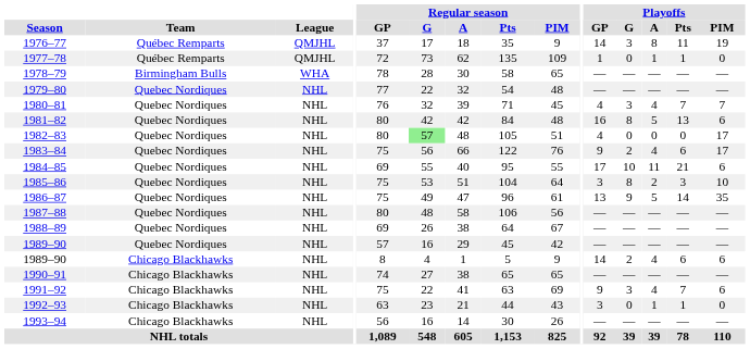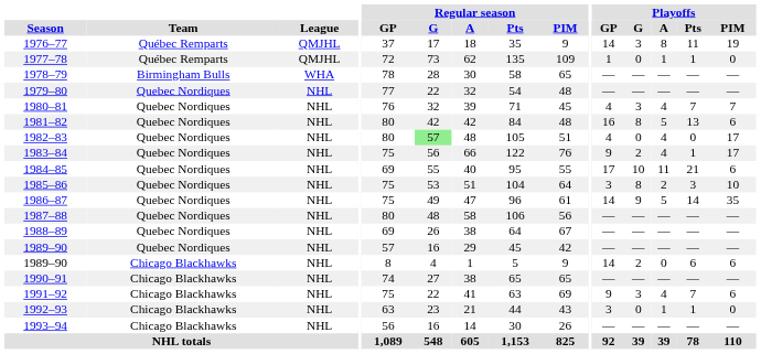 <table border="0" cellpadding="1" cellspacing="0" style="text-align:center; width:60em">
 <tr bgcolor="#e0e0e0">
 <th colspan="3" bgcolor="#ffffff"></th>
 <th rowspan="99" bgcolor="#ffffff"></th>
 <th colspan="5"><a href='#'>Regular season</a></th>
 <th rowspan="99" bgcolor="#ffffff"></th>
 <th colspan="5"><a href='#'>Playoffs</a></th>
 </tr>
 <tr bgcolor="#e0e0e0">
 <th><a href='#'>Season</a></th>
 <th>Team</th>
 <th>League</th>
 <th>GP</th>
 <th><a href='#'>G</a></th>
 <th><a href='#'>A</a></th>
 <th><a href='#'>Pts</a></th>
 <th><a href='#'>PIM</a></th>
 <th>GP</th>
 <th>G</th>
 <th>A</th>
 <th>Pts</th>
 <th>PIM</th>
 </tr>
 <tr>
 <td><a href='#'>1976–77</a></td>
 <td><a href='#'>Québec Remparts</a></td>
 <td><a href='#'>QMJHL</a></td>
 <td>37</td>
 <td>17</td>
 <td>18</td>
 <td>35</td>
 <td>9</td>
 <td>14</td>
 <td>3</td>
 <td>8</td>
 <td>11</td>
 <td>19</td>
 </tr>
 <tr bgcolor="#f0f0f0">
 <td><a href='#'>1977–78</a></td>
 <td>Québec Remparts</td>
 <td>QMJHL</td>
 <td>72</td>
 <td>73</td>
 <td>62</td>
 <td>135</td>
 <td>109</td>
 <td>1</td>
 <td>0</td>
 <td>1</td>
 <td>1</td>
 <td>0</td>
 </tr>
 <tr>
 <td><a href='#'>1978–79</a></td>
 <td><a href='#'>Birmingham Bulls</a></td>
 <td><a href='#'>WHA</a></td>
 <td>78</td>
 <td>28</td>
 <td>30</td>
 <td>58</td>
 <td>65</td>
 <td>—</td>
 <td>—</td>
 <td>—</td>
 <td>—</td>
 <td>—</td>
 </tr>
 <tr bgcolor="#f0f0f0">
 <td><a href='#'>1979–80</a></td>
 <td><a href='#'>Quebec Nordiques</a></td>
 <td><a href='#'>NHL</a></td>
 <td>77</td>
 <td>22</td>
 <td>32</td>
 <td>54</td>
 <td>48</td>
 <td>—</td>
 <td>—</td>
 <td>—</td>
 <td>—</td>
 <td>—</td>
 </tr>
 <tr>
 <td><a href='#'>1980–81</a></td>
 <td>Quebec Nordiques</td>
 <td>NHL</td>
 <td>76</td>
 <td>32</td>
 <td>39</td>
 <td>71</td>
 <td>45</td>
 <td>4</td>
 <td>3</td>
 <td>4</td>
 <td>7</td>
 <td>7</td>
 </tr>
 <tr bgcolor="#f0f0f0">
 <td><a href='#'>1981–82</a></td>
 <td>Quebec Nordiques</td>
 <td>NHL</td>
 <td>80</td>
 <td>42</td>
 <td>42</td>
 <td>84</td>
 <td>48</td>
 <td>16</td>
 <td>8</td>
 <td>5</td>
 <td>13</td>
 <td>6</td>
 </tr>
 <tr>
 <td><a href='#'>1982–83</a></td>
 <td>Quebec Nordiques</td>
 <td>NHL</td>
 <td>80</td>
 <td style="background: lightgreen;">57</td>
 <td>48</td>
 <td>105</td>
 <td>51</td>
 <td>4</td>
 <td>0</td>
-<td>0</td>
+<td>4</td>
 <td>0</td>
 <td>17</td>
 </tr>
 <tr bgcolor="#f0f0f0">
 <td><a href='#'>1983–84</a></td>
 <td>Quebec Nordiques</td>
 <td>NHL</td>
 <td>75</td>
 <td>56</td>
 <td>66</td>
 <td>122</td>
 <td>76</td>
 <td>9</td>
 <td>2</td>
 <td>4</td>
-<td>6</td>
+<td>1</td>
 <td>17</td>
 </tr>
 <tr>
 <td><a href='#'>1984–85</a></td>
 <td>Quebec Nordiques</td>
 <td>NHL</td>
 <td>69</td>
 <td>55</td>
 <td>40</td>
 <td>95</td>
 <td>55</td>
 <td>17</td>
 <td>10</td>
 <td>11</td>
 <td>21</td>
 <td>6</td>
 </tr>
 <tr bgcolor="#f0f0f0">
 <td><a href='#'>1985–86</a></td>
 <td>Quebec Nordiques</td>
 <td>NHL</td>
 <td>75</td>
 <td>53</td>
 <td>51</td>
 <td>104</td>
 <td>64</td>
 <td>3</td>
 <td>8</td>
 <td>2</td>
 <td>3</td>
 <td>10</td>
 </tr>
 <tr>
 <td><a href='#'>1986–87</a></td>
 <td>Quebec Nordiques</td>
 <td>NHL</td>
 <td>75</td>
 <td>49</td>
 <td>47</td>
 <td>96</td>
 <td>61</td>
-<td>13</td>
+<td>14</td>
 <td>9</td>
 <td>5</td>
 <td>14</td>
 <td>35</td>
 </tr>
 <tr bgcolor="#f0f0f0">
 <td><a href='#'>1987–88</a></td>
 <td>Quebec Nordiques</td>
 <td>NHL</td>
 <td>80</td>
 <td>48</td>
 <td>58</td>
 <td>106</td>
 <td>56</td>
 <td>—</td>
 <td>—</td>
 <td>—</td>
 <td>—</td>
 <td>—</td>
 </tr>
 <tr>
 <td><a href='#'>1988–89</a></td>
 <td>Quebec Nordiques</td>
 <td>NHL</td>
 <td>69</td>
 <td>26</td>
 <td>38</td>
 <td>64</td>
 <td>67</td>
 <td>—</td>
 <td>—</td>
 <td>—</td>
 <td>—</td>
 <td>—</td>
 </tr>
 <tr bgcolor="#f0f0f0">
 <td><a href='#'>1989–90</a></td>
 <td>Quebec Nordiques</td>
 <td>NHL</td>
 <td>57</td>
 <td>16</td>
 <td>29</td>
 <td>45</td>
 <td>42</td>
 <td>—</td>
 <td>—</td>
 <td>—</td>
 <td>—</td>
 <td>—</td>
 </tr>
 <tr>
 <td>1989–90</td>
 <td><a href='#'>Chicago Blackhawks</a></td>
 <td>NHL</td>
 <td>8</td>
 <td>4</td>
 <td>1</td>
 <td>5</td>
 <td>9</td>
 <td>14</td>
 <td>2</td>
-<td>4</td>
+<td>0</td>
 <td>6</td>
 <td>6</td>
 </tr>
 <tr bgcolor="#f0f0f0">
 <td><a href='#'>1990–91</a></td>
 <td>Chicago Blackhawks</td>
 <td>NHL</td>
 <td>74</td>
 <td>27</td>
 <td>38</td>
 <td>65</td>
 <td>65</td>
 <td>—</td>
 <td>—</td>
 <td>—</td>
 <td>—</td>
 <td>—</td>
 </tr>
 <tr>
 <td><a href='#'>1991–92</a></td>
 <td>Chicago Blackhawks</td>
 <td>NHL</td>
 <td>75</td>
 <td>22</td>
 <td>41</td>
 <td>63</td>
 <td>69</td>
 <td>9</td>
 <td>3</td>
 <td>4</td>
 <td>7</td>
 <td>6</td>
 </tr>
 <tr bgcolor="#f0f0f0">
 <td><a href='#'>1992–93</a></td>
 <td>Chicago Blackhawks</td>
 <td>NHL</td>
 <td>63</td>
 <td>23</td>
 <td>21</td>
 <td>44</td>
 <td>43</td>
 <td>3</td>
 <td>0</td>
 <td>1</td>
 <td>1</td>
 <td>0</td>
 </tr>
 <tr>
 <td><a href='#'>1993–94</a></td>
 <td>Chicago Blackhawks</td>
 <td>NHL</td>
 <td>56</td>
 <td>16</td>
 <td>14</td>
 <td>30</td>
 <td>26</td>
 <td>—</td>
 <td>—</td>
 <td>—</td>
 <td>—</td>
 <td>—</td>
 </tr>
 <tr bgcolor="#e0e0e0">
 <th colspan="3">NHL totals</th>
 <th>1,089</th>
 <th>548</th>
 <th>605</th>
 <th>1,153</th>
 <th>825</th>
 <th>92</th>
 <th>39</th>
 <th>39</th>
 <th>78</th>
 <th>110</th>
 </tr>
 </table>
